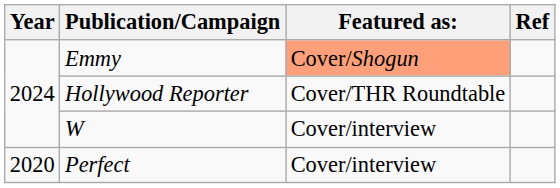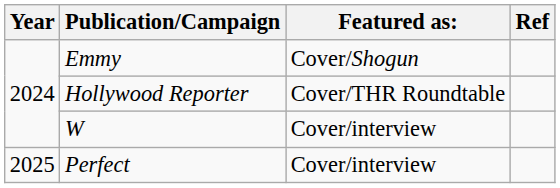 <table class="wikitable">
 <tr>
 <th>Year</th>
 <th>Publication/Campaign</th>
 <th>Featured as:</th>
 <th>Ref</th>
 </tr>
 <tr>
 <td rowspan="3">2024</td>
 <td><em>Emmy</em></td>
-<td style="background: lightsalmon;">Cover/<em>Shogun</em></td>
+<td>Cover/<em>Shogun</em></td>
 <td></td>
 </tr>
 <tr>
 <td><em>Hollywood Reporter</em></td>
 <td>Cover/THR Roundtable</td>
 <td></td>
 </tr>
 <tr>
 <td><em>W</em></td>
 <td>Cover/interview</td>
 <td></td>
 </tr>
 <tr>
-<td>2020</td>
+<td>2025</td>
 <td><em>Perfect</em></td>
 <td>Cover/interview</td>
 <td></td>
 </tr>
 </table>
